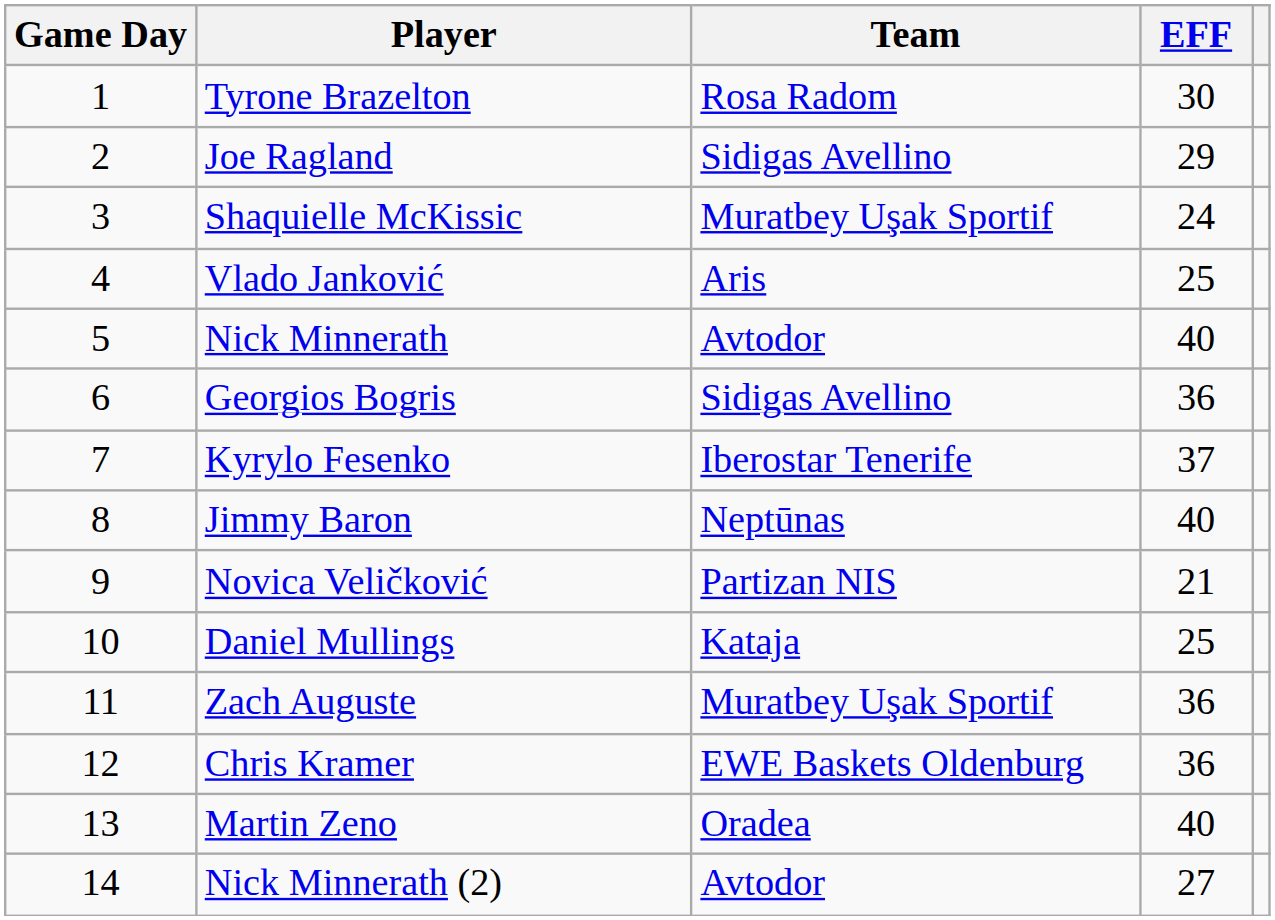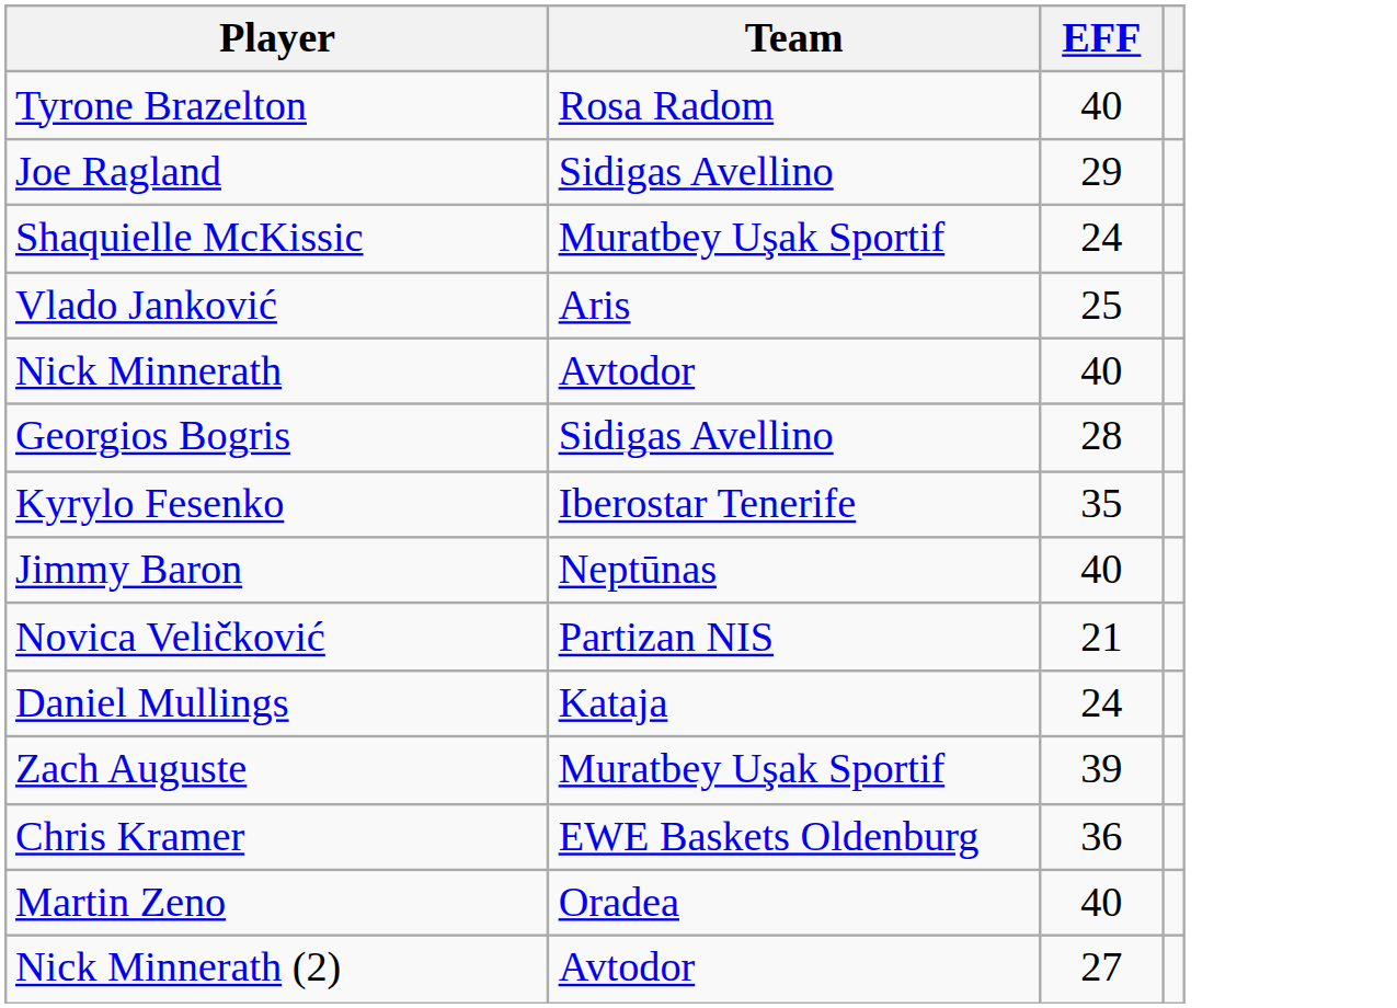 <table class="wikitable sortable" style="text-align:center;">
 <tr>
-<th>Game Day</th>
 <th style="width:200px;">Player</th>
 <th style="width:180px;">Team</th>
 <th width=40><a href='#'>EFF</a></th>
 <th></th>
 </tr>
 <tr>
-<td>1</td>
 <td align="left"> <a href='#'>Tyrone Brazelton</a></td>
 <td align="left"> <a href='#'>Rosa Radom</a></td>
-<td>30</td>
+<td>40</td>
 <td></td>
 </tr>
 <tr>
-<td>2</td>
 <td align="left"> <a href='#'>Joe Ragland</a></td>
 <td align="left"> <a href='#'>Sidigas Avellino</a></td>
 <td>29</td>
 <td></td>
 </tr>
 <tr>
-<td>3</td>
 <td align="left"> <a href='#'>Shaquielle McKissic</a></td>
 <td align="left"> <a href='#'>Muratbey Uşak Sportif</a></td>
 <td>24</td>
 <td></td>
 </tr>
 <tr>
-<td>4</td>
 <td align="left"> <a href='#'>Vlado Janković</a></td>
 <td align="left"> <a href='#'>Aris</a></td>
 <td>25</td>
 <td></td>
 </tr>
 <tr>
-<td>5</td>
 <td align="left"> <a href='#'>Nick Minnerath</a></td>
 <td align="left"> <a href='#'>Avtodor</a></td>
 <td>40</td>
 <td></td>
 </tr>
 <tr>
-<td>6</td>
 <td align="left"> <a href='#'>Georgios Bogris</a></td>
 <td align="left"> <a href='#'>Sidigas Avellino</a></td>
-<td>36</td>
+<td>28</td>
 <td></td>
 </tr>
 <tr>
-<td>7</td>
 <td align="left"> <a href='#'>Kyrylo Fesenko</a></td>
 <td align="left"> <a href='#'>Iberostar Tenerife</a></td>
-<td>37</td>
+<td>35</td>
 <td></td>
 </tr>
 <tr>
-<td>8</td>
 <td align="left"> <a href='#'>Jimmy Baron</a></td>
 <td align="left"> <a href='#'>Neptūnas</a></td>
 <td>40</td>
 <td></td>
 </tr>
 <tr>
-<td>9</td>
 <td align="left"> <a href='#'>Novica Veličković</a></td>
 <td align="left"> <a href='#'>Partizan NIS</a></td>
 <td>21</td>
 <td></td>
 </tr>
 <tr>
-<td>10</td>
 <td align="left"> <a href='#'>Daniel Mullings</a></td>
 <td align="left"> <a href='#'>Kataja</a></td>
-<td>25</td>
+<td>24</td>
 <td></td>
 </tr>
 <tr>
-<td>11</td>
 <td align="left"> <a href='#'>Zach Auguste</a></td>
 <td align="left"> <a href='#'>Muratbey Uşak Sportif</a></td>
-<td>36</td>
+<td>39</td>
 <td></td>
 </tr>
 <tr>
-<td>12</td>
 <td align="left"> <a href='#'>Chris Kramer</a></td>
 <td align="left"> <a href='#'>EWE Baskets Oldenburg</a></td>
 <td>36</td>
 <td></td>
 </tr>
 <tr>
-<td>13</td>
 <td align="left"> <a href='#'>Martin Zeno</a></td>
 <td align="left"> <a href='#'>Oradea</a></td>
 <td>40</td>
 <td></td>
 </tr>
 <tr>
-<td>14</td>
 <td align="left"> <a href='#'>Nick Minnerath</a> (2)</td>
 <td align="left"> <a href='#'>Avtodor</a></td>
 <td>27</td>
 <td></td>
 </tr>
 </table>
